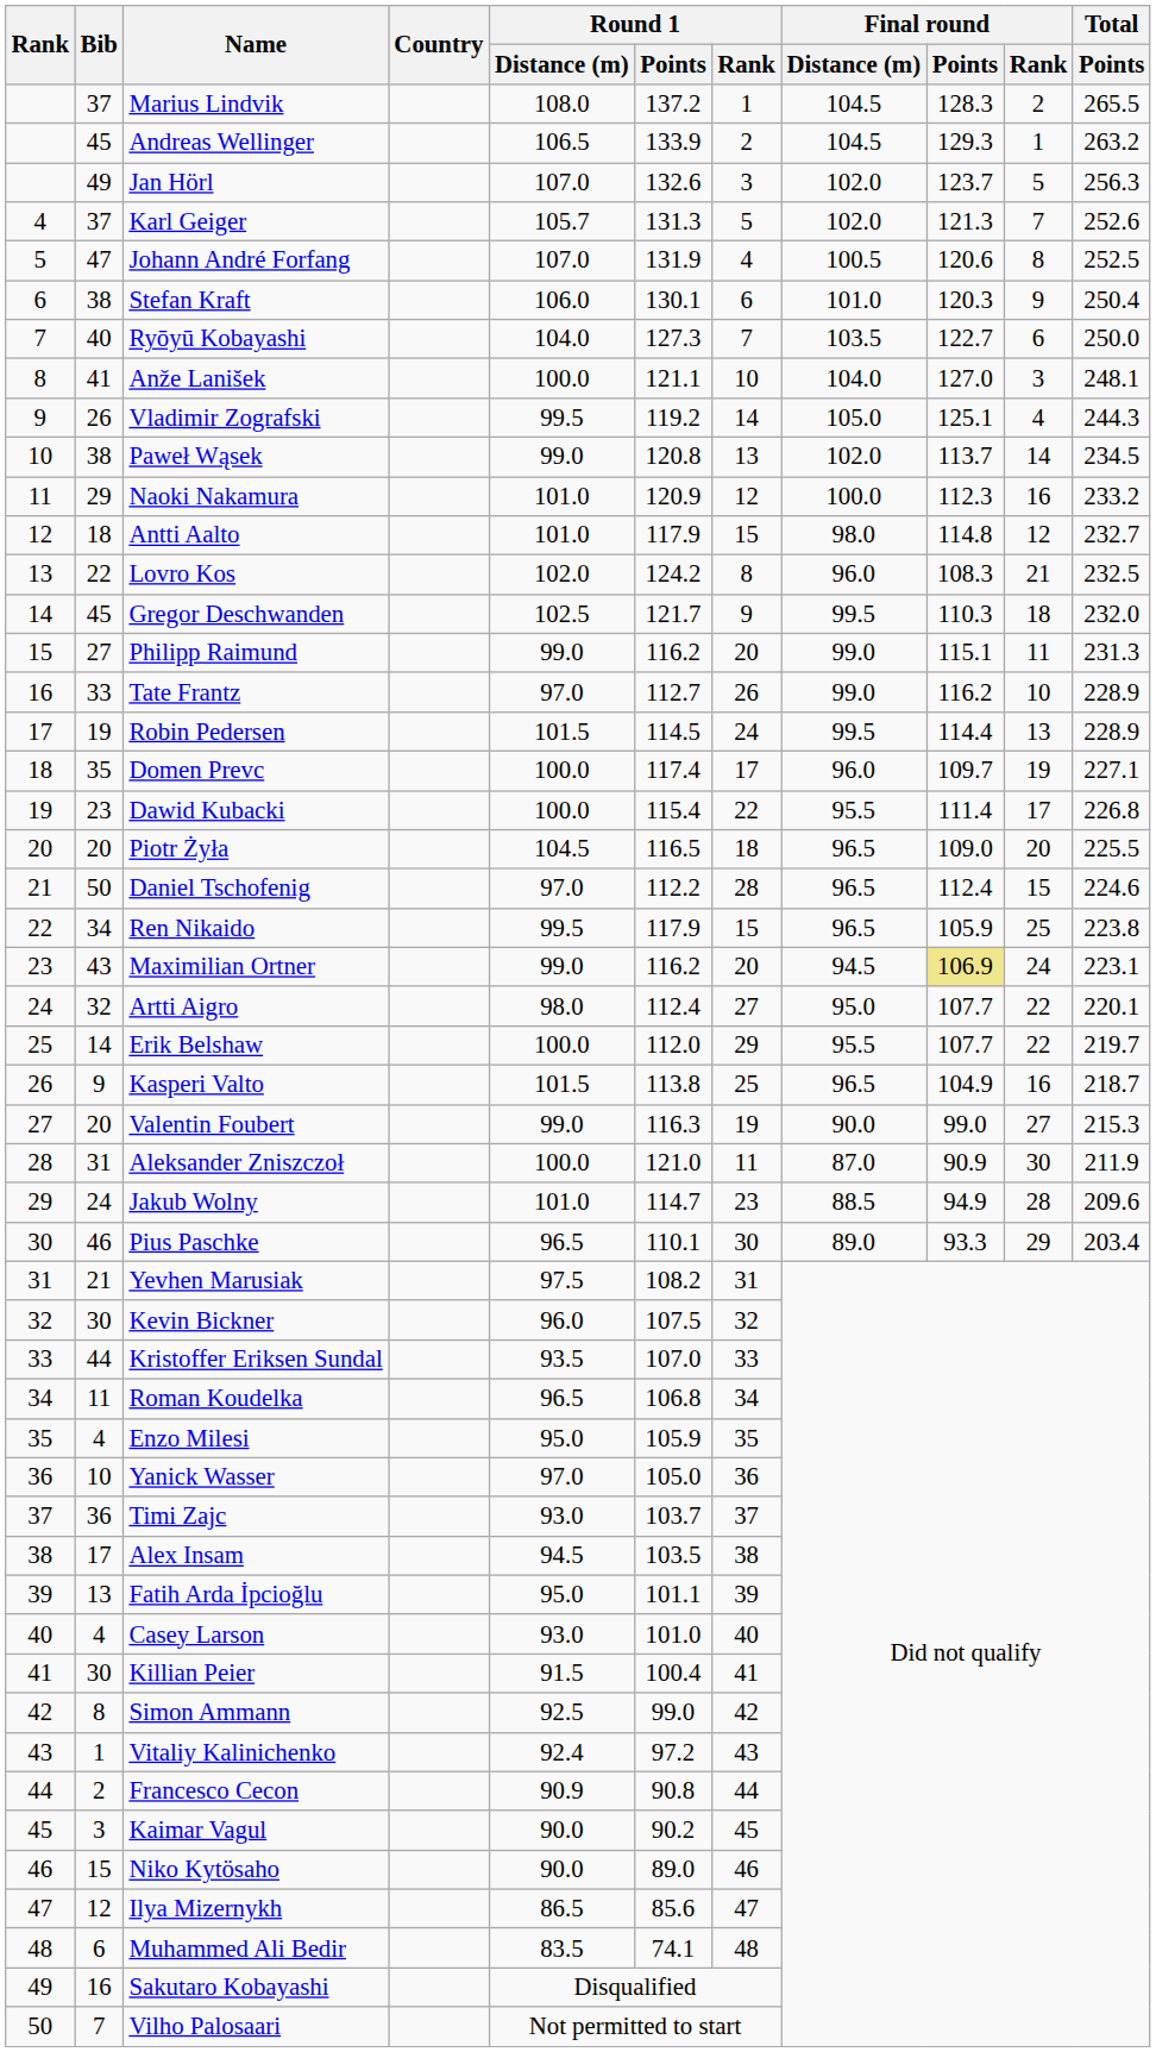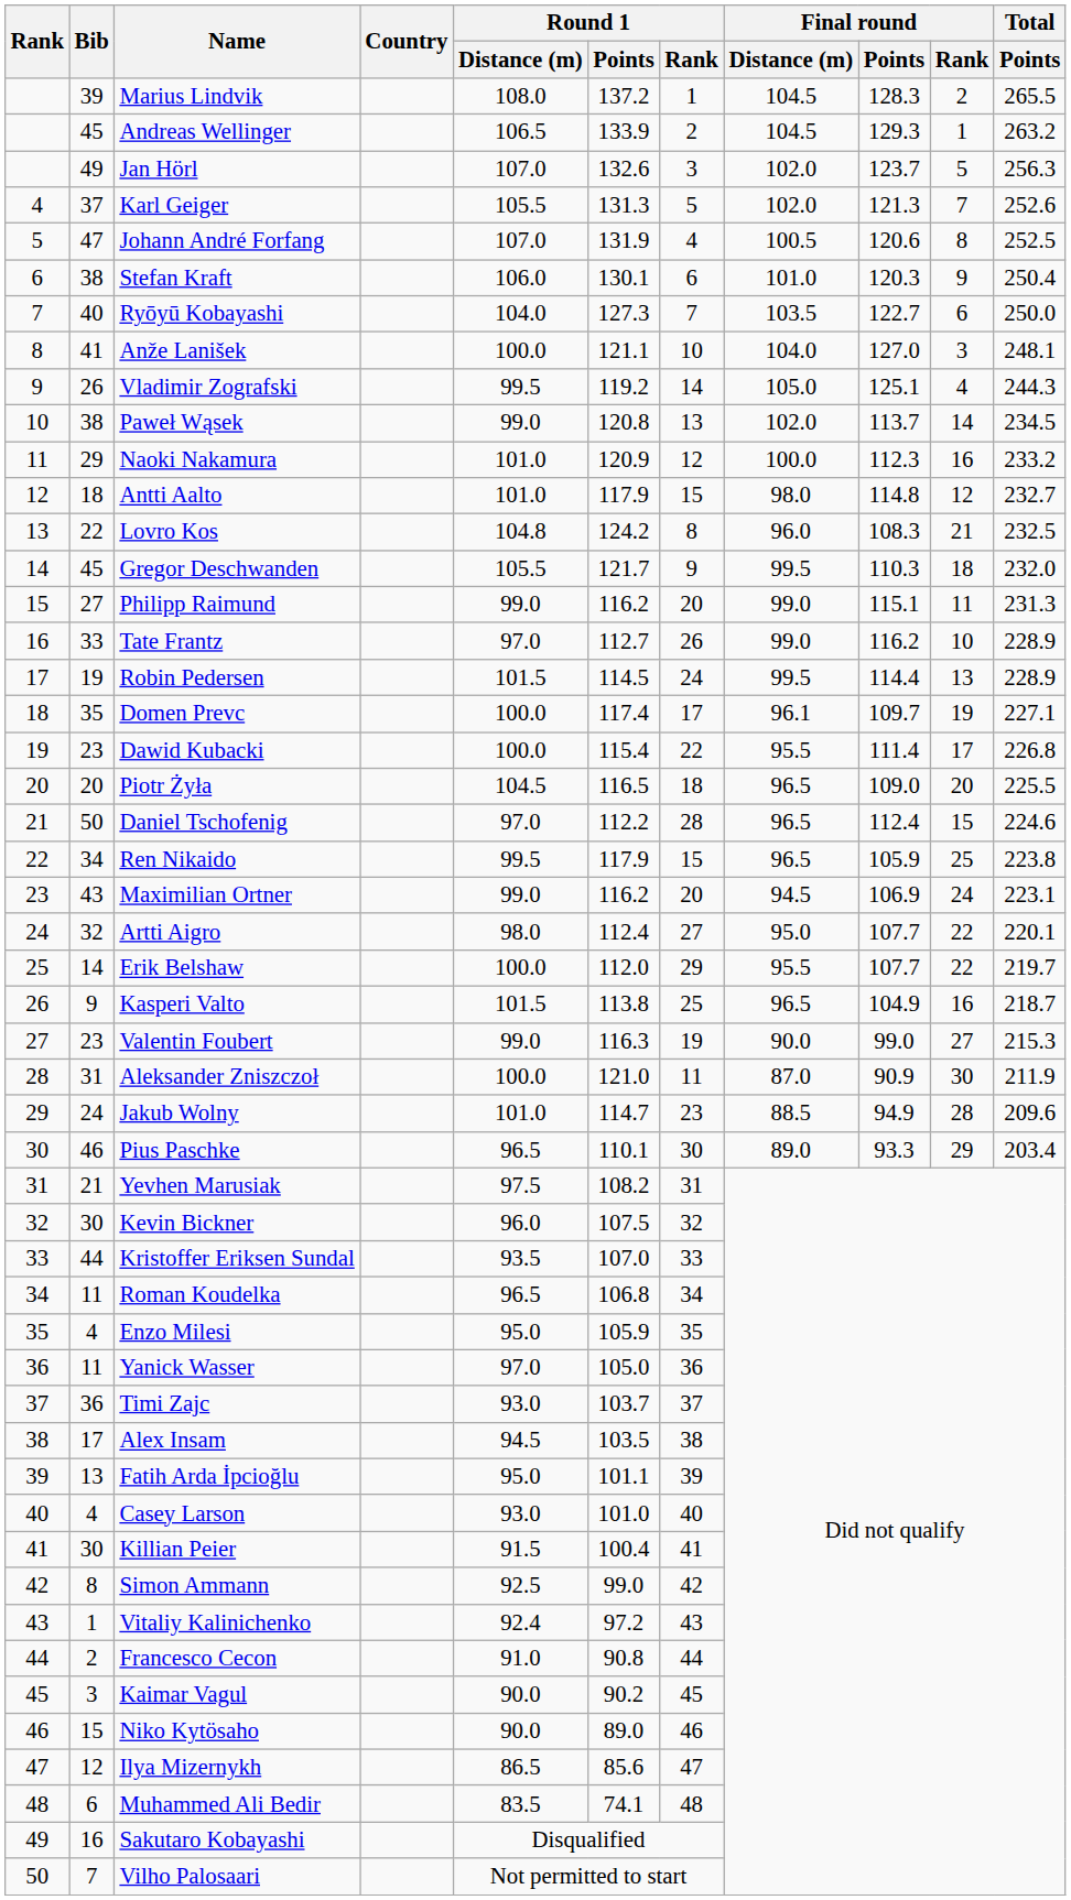 <table class="wikitable sortable" style="text-align:center">
 <tr>
 <th rowspan=2>Rank</th>
 <th rowspan=2>Bib</th>
 <th rowspan=2>Name</th>
 <th rowspan=2>Country</th>
 <th colspan=3>Round 1</th>
 <th colspan=3>Final round</th>
 <th>Total</th>
 </tr>
 <tr>
 <th>Distance (m)</th>
 <th>Points</th>
 <th>Rank</th>
 <th>Distance (m)</th>
 <th>Points</th>
 <th>Rank</th>
 <th>Points</th>
 </tr>
 <tr>
 <td></td>
-<td>37</td>
+<td>39</td>
 <td align=left><a href='#'>Marius Lindvik</a></td>
 <td align=left></td>
 <td>108.0</td>
 <td>137.2</td>
 <td>1</td>
 <td>104.5</td>
 <td>128.3</td>
 <td>2</td>
 <td>265.5</td>
 </tr>
 <tr>
 <td></td>
 <td>45</td>
 <td align=left><a href='#'>Andreas Wellinger</a></td>
 <td align=left></td>
 <td>106.5</td>
 <td>133.9</td>
 <td>2</td>
 <td>104.5</td>
 <td>129.3</td>
 <td>1</td>
 <td>263.2</td>
 </tr>
 <tr>
 <td></td>
 <td>49</td>
 <td align=left><a href='#'>Jan Hörl</a></td>
 <td align=left></td>
 <td>107.0</td>
 <td>132.6</td>
 <td>3</td>
 <td>102.0</td>
 <td>123.7</td>
 <td>5</td>
 <td>256.3</td>
 </tr>
 <tr>
 <td>4</td>
 <td>37</td>
 <td align=left><a href='#'>Karl Geiger</a></td>
 <td align=left></td>
-<td>105.7</td>
+<td>105.5</td>
 <td>131.3</td>
 <td>5</td>
 <td>102.0</td>
 <td>121.3</td>
 <td>7</td>
 <td>252.6</td>
 </tr>
 <tr>
 <td>5</td>
 <td>47</td>
 <td align=left><a href='#'>Johann André Forfang</a></td>
 <td align=left></td>
 <td>107.0</td>
 <td>131.9</td>
 <td>4</td>
 <td>100.5</td>
 <td>120.6</td>
 <td>8</td>
 <td>252.5</td>
 </tr>
 <tr>
 <td>6</td>
 <td>38</td>
 <td align=left><a href='#'>Stefan Kraft</a></td>
 <td align=left></td>
 <td>106.0</td>
 <td>130.1</td>
 <td>6</td>
 <td>101.0</td>
 <td>120.3</td>
 <td>9</td>
 <td>250.4</td>
 </tr>
 <tr>
 <td>7</td>
 <td>40</td>
 <td align=left><a href='#'>Ryōyū Kobayashi</a></td>
 <td align=left></td>
 <td>104.0</td>
 <td>127.3</td>
 <td>7</td>
 <td>103.5</td>
 <td>122.7</td>
 <td>6</td>
 <td>250.0</td>
 </tr>
 <tr>
 <td>8</td>
 <td>41</td>
 <td align=left><a href='#'>Anže Lanišek</a></td>
 <td align=left></td>
 <td>100.0</td>
 <td>121.1</td>
 <td>10</td>
 <td>104.0</td>
 <td>127.0</td>
 <td>3</td>
 <td>248.1</td>
 </tr>
 <tr>
 <td>9</td>
 <td>26</td>
 <td align=left><a href='#'>Vladimir Zografski</a></td>
 <td align=left></td>
 <td>99.5</td>
 <td>119.2</td>
 <td>14</td>
 <td>105.0</td>
 <td>125.1</td>
 <td>4</td>
 <td>244.3</td>
 </tr>
 <tr>
 <td>10</td>
 <td>38</td>
 <td align=left><a href='#'>Paweł Wąsek</a></td>
 <td align=left></td>
 <td>99.0</td>
 <td>120.8</td>
 <td>13</td>
 <td>102.0</td>
 <td>113.7</td>
 <td>14</td>
 <td>234.5</td>
 </tr>
 <tr>
 <td>11</td>
 <td>29</td>
 <td align=left><a href='#'>Naoki Nakamura</a></td>
 <td align=left></td>
 <td>101.0</td>
 <td>120.9</td>
 <td>12</td>
 <td>100.0</td>
 <td>112.3</td>
 <td>16</td>
 <td>233.2</td>
 </tr>
 <tr>
 <td>12</td>
 <td>18</td>
 <td align=left><a href='#'>Antti Aalto</a></td>
 <td align=left></td>
 <td>101.0</td>
 <td>117.9</td>
 <td>15</td>
 <td>98.0</td>
 <td>114.8</td>
 <td>12</td>
 <td>232.7</td>
 </tr>
 <tr>
 <td>13</td>
 <td>22</td>
 <td align=left><a href='#'>Lovro Kos</a></td>
 <td align=left></td>
-<td>102.0</td>
+<td>104.8</td>
 <td>124.2</td>
 <td>8</td>
 <td>96.0</td>
 <td>108.3</td>
 <td>21</td>
 <td>232.5</td>
 </tr>
 <tr>
 <td>14</td>
 <td>45</td>
 <td align=left><a href='#'>Gregor Deschwanden</a></td>
 <td align=left></td>
-<td>102.5</td>
+<td>105.5</td>
 <td>121.7</td>
 <td>9</td>
 <td>99.5</td>
 <td>110.3</td>
 <td>18</td>
 <td>232.0</td>
 </tr>
 <tr>
 <td>15</td>
 <td>27</td>
 <td align=left><a href='#'>Philipp Raimund</a></td>
 <td align=left></td>
 <td>99.0</td>
 <td>116.2</td>
 <td>20</td>
 <td>99.0</td>
 <td>115.1</td>
 <td>11</td>
 <td>231.3</td>
 </tr>
 <tr>
 <td>16</td>
 <td>33</td>
 <td align=left><a href='#'>Tate Frantz</a></td>
 <td align=left></td>
 <td>97.0</td>
 <td>112.7</td>
 <td>26</td>
 <td>99.0</td>
 <td>116.2</td>
 <td>10</td>
 <td>228.9</td>
 </tr>
 <tr>
 <td>17</td>
 <td>19</td>
 <td align=left><a href='#'>Robin Pedersen</a></td>
 <td align=left></td>
 <td>101.5</td>
 <td>114.5</td>
 <td>24</td>
 <td>99.5</td>
 <td>114.4</td>
 <td>13</td>
 <td>228.9</td>
 </tr>
 <tr>
 <td>18</td>
 <td>35</td>
 <td align=left><a href='#'>Domen Prevc</a></td>
 <td align=left></td>
 <td>100.0</td>
 <td>117.4</td>
 <td>17</td>
-<td>96.0</td>
+<td>96.1</td>
 <td>109.7</td>
 <td>19</td>
 <td>227.1</td>
 </tr>
 <tr>
 <td>19</td>
 <td>23</td>
 <td align=left><a href='#'>Dawid Kubacki</a></td>
 <td align=left></td>
 <td>100.0</td>
 <td>115.4</td>
 <td>22</td>
 <td>95.5</td>
 <td>111.4</td>
 <td>17</td>
 <td>226.8</td>
 </tr>
 <tr>
 <td>20</td>
 <td>20</td>
 <td align=left><a href='#'>Piotr Żyła</a></td>
 <td align=left></td>
 <td>104.5</td>
 <td>116.5</td>
 <td>18</td>
 <td>96.5</td>
 <td>109.0</td>
 <td>20</td>
 <td>225.5</td>
 </tr>
 <tr>
 <td>21</td>
 <td>50</td>
 <td align=left><a href='#'>Daniel Tschofenig</a></td>
 <td align=left></td>
 <td>97.0</td>
 <td>112.2</td>
 <td>28</td>
 <td>96.5</td>
 <td>112.4</td>
 <td>15</td>
 <td>224.6</td>
 </tr>
 <tr>
 <td>22</td>
 <td>34</td>
 <td align=left><a href='#'>Ren Nikaido</a></td>
 <td align=left></td>
 <td>99.5</td>
 <td>117.9</td>
 <td>15</td>
 <td>96.5</td>
 <td>105.9</td>
 <td>25</td>
 <td>223.8</td>
 </tr>
 <tr>
 <td>23</td>
 <td>43</td>
 <td align=left><a href='#'>Maximilian Ortner</a></td>
 <td align=left></td>
 <td>99.0</td>
 <td>116.2</td>
 <td>20</td>
 <td>94.5</td>
-<td style="background: khaki;">106.9</td>
+<td>106.9</td>
 <td>24</td>
 <td>223.1</td>
 </tr>
 <tr>
 <td>24</td>
 <td>32</td>
 <td align=left><a href='#'>Artti Aigro</a></td>
 <td align=left></td>
 <td>98.0</td>
 <td>112.4</td>
 <td>27</td>
 <td>95.0</td>
 <td>107.7</td>
 <td>22</td>
 <td>220.1</td>
 </tr>
 <tr>
 <td>25</td>
 <td>14</td>
 <td align=left><a href='#'>Erik Belshaw</a></td>
 <td align=left></td>
 <td>100.0</td>
 <td>112.0</td>
 <td>29</td>
 <td>95.5</td>
 <td>107.7</td>
 <td>22</td>
 <td>219.7</td>
 </tr>
 <tr>
 <td>26</td>
 <td>9</td>
 <td align=left><a href='#'>Kasperi Valto</a></td>
 <td align=left></td>
 <td>101.5</td>
 <td>113.8</td>
 <td>25</td>
 <td>96.5</td>
 <td>104.9</td>
 <td>16</td>
 <td>218.7</td>
 </tr>
 <tr>
 <td>27</td>
-<td>20</td>
+<td>23</td>
 <td align=left><a href='#'>Valentin Foubert</a></td>
 <td align=left></td>
 <td>99.0</td>
 <td>116.3</td>
 <td>19</td>
 <td>90.0</td>
 <td>99.0</td>
 <td>27</td>
 <td>215.3</td>
 </tr>
 <tr>
 <td>28</td>
 <td>31</td>
 <td align=left><a href='#'>Aleksander Zniszczoł</a></td>
 <td align=left></td>
 <td>100.0</td>
 <td>121.0</td>
 <td>11</td>
 <td>87.0</td>
 <td>90.9</td>
 <td>30</td>
 <td>211.9</td>
 </tr>
 <tr>
 <td>29</td>
 <td>24</td>
 <td align=left><a href='#'>Jakub Wolny</a></td>
 <td align=left></td>
 <td>101.0</td>
 <td>114.7</td>
 <td>23</td>
 <td>88.5</td>
 <td>94.9</td>
 <td>28</td>
 <td>209.6</td>
 </tr>
 <tr>
 <td>30</td>
 <td>46</td>
 <td align=left><a href='#'>Pius Paschke</a></td>
 <td align=left></td>
 <td>96.5</td>
 <td>110.1</td>
 <td>30</td>
 <td>89.0</td>
 <td>93.3</td>
 <td>29</td>
 <td>203.4</td>
 </tr>
 <tr>
 <td>31</td>
 <td>21</td>
 <td align=left><a href='#'>Yevhen Marusiak</a></td>
 <td align=left></td>
 <td>97.5</td>
 <td>108.2</td>
 <td>31</td>
 <td colspan=4 rowspan=20>Did not qualify</td>
 </tr>
 <tr>
 <td>32</td>
 <td>30</td>
 <td align=left><a href='#'>Kevin Bickner</a></td>
 <td align=left></td>
 <td>96.0</td>
 <td>107.5</td>
 <td>32</td>
 </tr>
 <tr>
 <td>33</td>
 <td>44</td>
 <td align=left><a href='#'>Kristoffer Eriksen Sundal</a></td>
 <td align=left></td>
 <td>93.5</td>
 <td>107.0</td>
 <td>33</td>
 </tr>
 <tr>
 <td>34</td>
 <td>11</td>
 <td align=left><a href='#'>Roman Koudelka</a></td>
 <td align=left></td>
 <td>96.5</td>
 <td>106.8</td>
 <td>34</td>
 </tr>
 <tr>
 <td>35</td>
 <td>4</td>
 <td align=left><a href='#'>Enzo Milesi</a></td>
 <td align=left></td>
 <td>95.0</td>
 <td>105.9</td>
 <td>35</td>
 </tr>
 <tr>
 <td>36</td>
-<td>10</td>
+<td>11</td>
 <td align=left><a href='#'>Yanick Wasser</a></td>
 <td align=left></td>
 <td>97.0</td>
 <td>105.0</td>
 <td>36</td>
 </tr>
 <tr>
 <td>37</td>
 <td>36</td>
 <td align=left><a href='#'>Timi Zajc</a></td>
 <td align=left></td>
 <td>93.0</td>
 <td>103.7</td>
 <td>37</td>
 </tr>
 <tr>
 <td>38</td>
 <td>17</td>
 <td align=left><a href='#'>Alex Insam</a></td>
 <td align=left></td>
 <td>94.5</td>
 <td>103.5</td>
 <td>38</td>
 </tr>
 <tr>
 <td>39</td>
 <td>13</td>
 <td align=left><a href='#'>Fatih Arda İpcioğlu</a></td>
 <td align=left></td>
 <td>95.0</td>
 <td>101.1</td>
 <td>39</td>
 </tr>
 <tr>
 <td>40</td>
 <td>4</td>
 <td align=left><a href='#'>Casey Larson</a></td>
 <td align=left></td>
 <td>93.0</td>
 <td>101.0</td>
 <td>40</td>
 </tr>
 <tr>
 <td>41</td>
 <td>30</td>
 <td align=left><a href='#'>Killian Peier</a></td>
 <td align=left></td>
 <td>91.5</td>
 <td>100.4</td>
 <td>41</td>
 </tr>
 <tr>
 <td>42</td>
 <td>8</td>
 <td align=left><a href='#'>Simon Ammann</a></td>
 <td align=left></td>
 <td>92.5</td>
 <td>99.0</td>
 <td>42</td>
 </tr>
 <tr>
 <td>43</td>
 <td>1</td>
 <td align=left><a href='#'>Vitaliy Kalinichenko</a></td>
 <td align=left></td>
 <td>92.4</td>
 <td>97.2</td>
 <td>43</td>
 </tr>
 <tr>
 <td>44</td>
 <td>2</td>
 <td align=left><a href='#'>Francesco Cecon</a></td>
 <td align=left></td>
-<td>90.9</td>
+<td>91.0</td>
 <td>90.8</td>
 <td>44</td>
 </tr>
 <tr>
 <td>45</td>
 <td>3</td>
 <td align=left><a href='#'>Kaimar Vagul</a></td>
 <td align=left></td>
 <td>90.0</td>
 <td>90.2</td>
 <td>45</td>
 </tr>
 <tr>
 <td>46</td>
 <td>15</td>
 <td align=left><a href='#'>Niko Kytösaho</a></td>
 <td align=left></td>
 <td>90.0</td>
 <td>89.0</td>
 <td>46</td>
 </tr>
 <tr>
 <td>47</td>
 <td>12</td>
 <td align=left><a href='#'>Ilya Mizernykh</a></td>
 <td align=left></td>
 <td>86.5</td>
 <td>85.6</td>
 <td>47</td>
 </tr>
 <tr>
 <td>48</td>
 <td>6</td>
 <td align=left><a href='#'>Muhammed Ali Bedir</a></td>
 <td align=left></td>
 <td>83.5</td>
 <td>74.1</td>
 <td>48</td>
 </tr>
 <tr>
 <td>49</td>
 <td>16</td>
 <td align=left><a href='#'>Sakutaro Kobayashi</a></td>
 <td align=left></td>
 <td colspan=3>Disqualified</td>
 </tr>
 <tr>
 <td>50</td>
 <td>7</td>
 <td align=left><a href='#'>Vilho Palosaari</a></td>
 <td align=left></td>
 <td colspan=3>Not permitted to start</td>
 </tr>
 <tr>
 </tr>
 </table>
